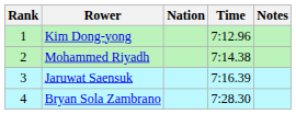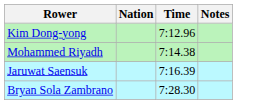 <table class="wikitable sortable" style="text-align:center">
 <tr>
-<th>Rank</th>
 <th>Rower</th>
 <th>Nation</th>
 <th>Time</th>
 <th>Notes</th>
 </tr>
 <tr bgcolor=bbf3bb>
-<td>1</td>
 <td align=left><a href='#'>Kim Dong-yong</a></td>
 <td align=left></td>
 <td>7:12.96</td>
 <td></td>
 </tr>
 <tr bgcolor=bbf3bb>
-<td>2</td>
 <td align=left><a href='#'>Mohammed Riyadh</a></td>
 <td align=left></td>
 <td>7:14.38</td>
 <td></td>
 </tr>
 <tr bgcolor=bbf9ff>
-<td>3</td>
 <td align=left><a href='#'>Jaruwat Saensuk</a></td>
 <td align=left></td>
 <td>7:16.39</td>
 <td></td>
 </tr>
 <tr bgcolor=bbf9ff>
-<td>4</td>
 <td align=left><a href='#'>Bryan Sola Zambrano</a></td>
 <td align=left></td>
 <td>7:28.30</td>
 <td></td>
 </tr>
 </table>
